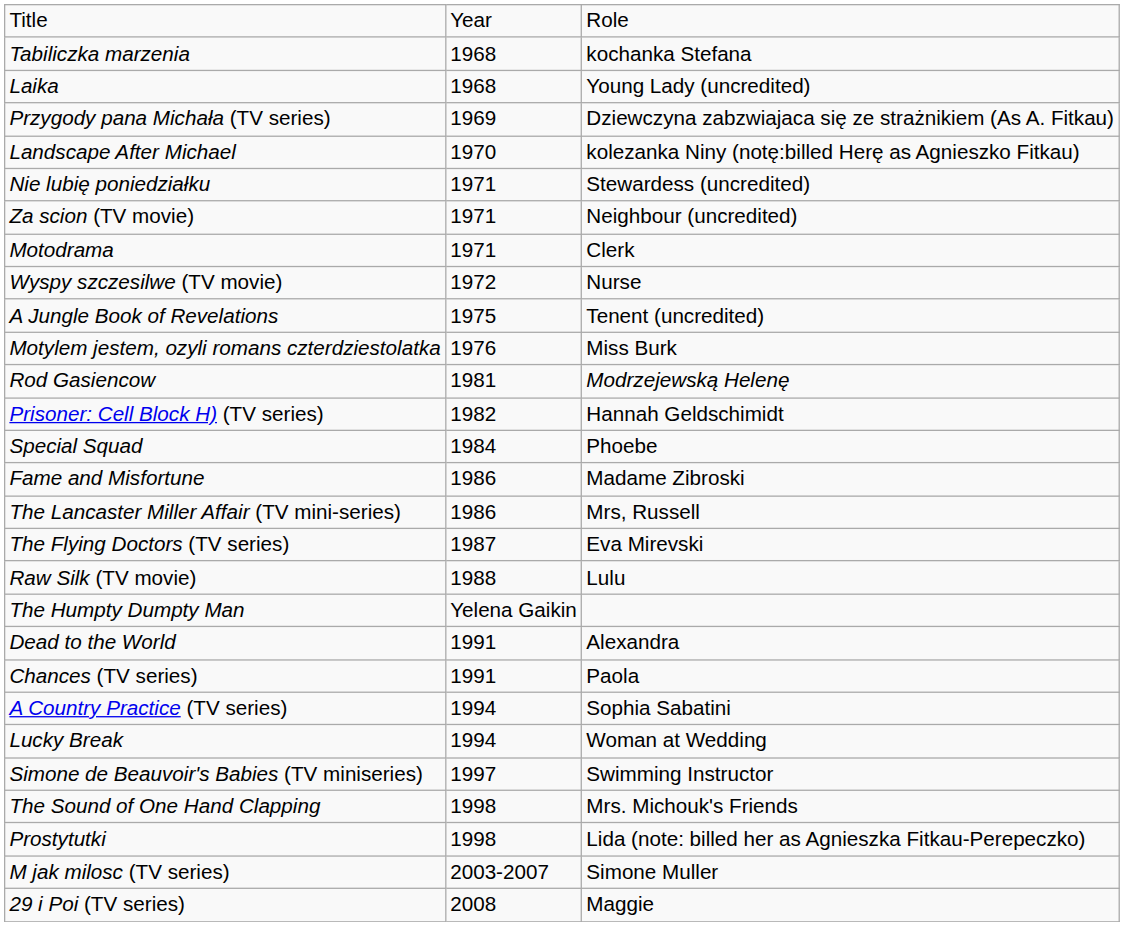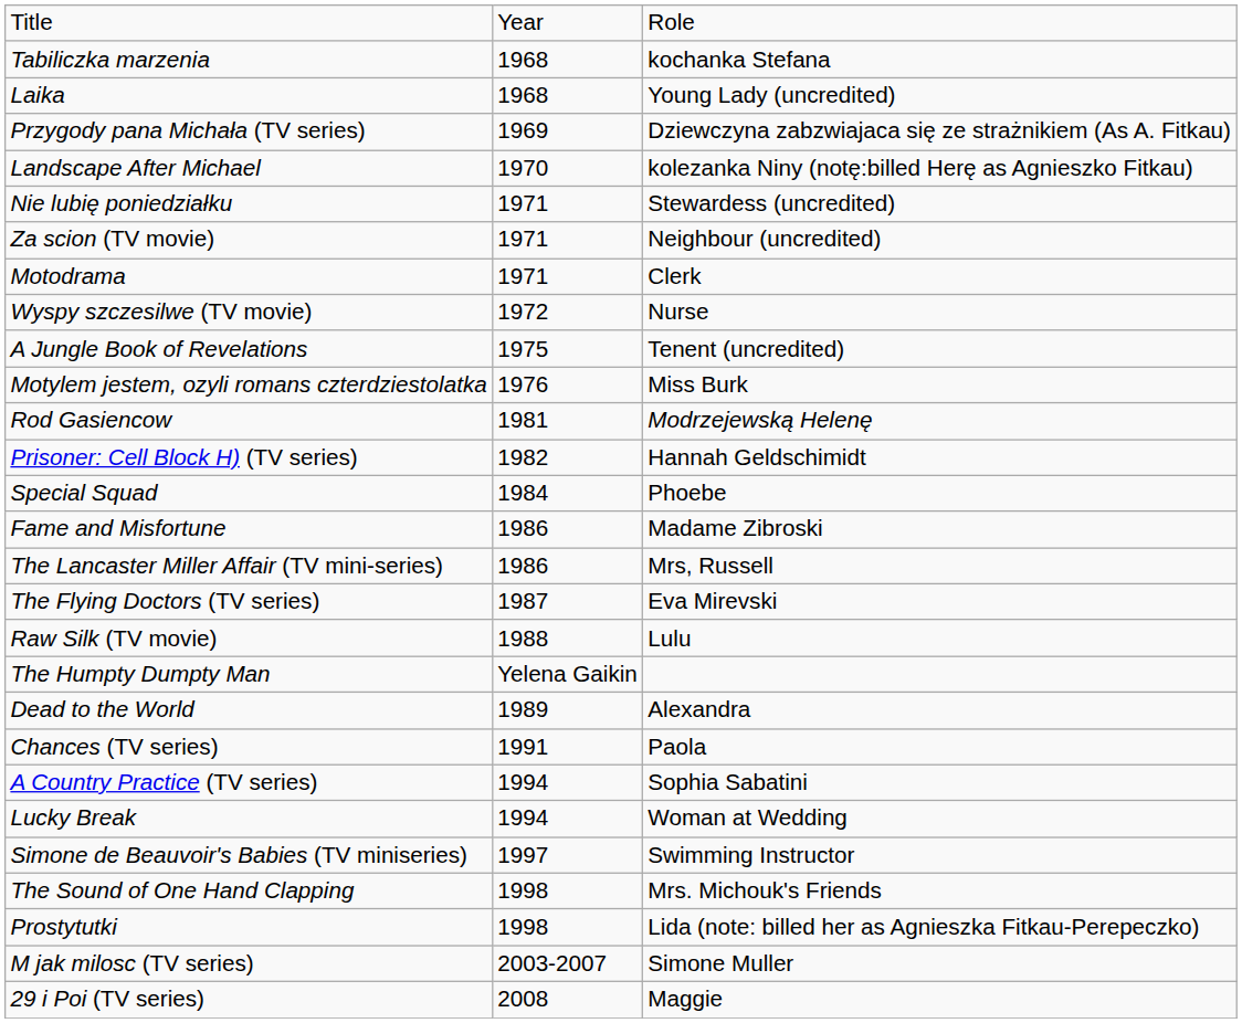 <table class="wikitable">
 <tr>
 <td>Title</td>
 <td>Year</td>
 <td>Role</td>
 </tr>
 <tr>
 <td><em>Tabiliczka marzenia</em></td>
 <td>1968</td>
 <td>kochanka Stefana</td>
 </tr>
 <tr>
 <td><em>Laika</em></td>
 <td>1968</td>
 <td>Young Lady (uncredited)</td>
 </tr>
 <tr>
 <td><em>Przygody pana Michała</em> (TV series)</td>
 <td>1969</td>
 <td>Dziewczyna zabzwiajaca się ze strażnikiem (As A. Fitkau)</td>
 </tr>
 <tr>
 <td><em>Landscape After Michael</em></td>
 <td>1970</td>
 <td>kolezanka Niny (notę:billed Herę as Agnieszko Fitkau)</td>
 </tr>
 <tr>
 <td><em>Nie lubię poniedziałku</em></td>
 <td>1971</td>
 <td>Stewardess (uncredited)</td>
 </tr>
 <tr>
 <td><em>Za scion</em> (TV movie)</td>
 <td>1971</td>
 <td>Neighbour (uncredited)</td>
 </tr>
 <tr>
 <td><em>Motodrama</em></td>
 <td>1971</td>
 <td>Clerk</td>
 </tr>
 <tr>
 <td><em>Wyspy szczesilwe</em> (TV movie)</td>
 <td>1972</td>
 <td>Nurse</td>
 </tr>
 <tr>
 <td><em>A Jungle Book of Revelations</em></td>
 <td>1975</td>
 <td>Tenent (uncredited)</td>
 </tr>
 <tr>
 <td><em>Motylem jestem, ozyli romans czterdziestolatka</em></td>
 <td>1976</td>
 <td>Miss Burk</td>
 </tr>
 <tr>
 <td><em>Rod Gasiencow</em></td>
 <td>1981</td>
 <td><em>Modrzejewską Helenę</em></td>
 </tr>
 <tr>
 <td><em><a href='#'>Prisoner: Cell Block H)</a></em> (TV series)</td>
 <td>1982</td>
 <td>Hannah Geldschimidt</td>
 </tr>
 <tr>
 <td><em>Special Squad</em></td>
 <td>1984</td>
 <td>Phoebe</td>
 </tr>
 <tr>
 <td><em>Fame and Misfortune</em></td>
 <td>1986</td>
 <td>Madame Zibroski</td>
 </tr>
 <tr>
 <td><em>The Lancaster Miller Affair</em> (TV mini-series)</td>
 <td>1986</td>
 <td>Mrs,  Russell</td>
 </tr>
 <tr>
 <td><em>The Flying Doctors</em> (TV series)</td>
 <td>1987</td>
 <td>Eva Mirevski</td>
 </tr>
 <tr>
 <td><em>Raw Silk</em> (TV movie)</td>
 <td>1988</td>
 <td>Lulu</td>
 </tr>
 <tr>
 <td><em>The Humpty Dumpty Man</em></td>
 <td>Yelena Gaikin</td>
 </tr>
 <tr>
 <td><em>Dead to the World</em></td>
-<td>1991</td>
+<td>1989</td>
 <td>Alexandra</td>
 </tr>
 <tr>
 <td><em>Chances</em> (TV series)</td>
 <td>1991</td>
 <td>Paola</td>
 </tr>
 <tr>
 <td><em><a href='#'>A Country Practice</a></em> (TV series)</td>
 <td>1994</td>
 <td>Sophia Sabatini</td>
 </tr>
 <tr>
 <td><em>Lucky Break</em></td>
 <td>1994</td>
 <td>Woman at Wedding</td>
 </tr>
 <tr>
 <td><em>Simone de Beauvoir's Babies</em> (TV miniseries)</td>
 <td>1997</td>
 <td>Swimming Instructor</td>
 </tr>
 <tr>
 <td><em>The Sound of One Hand Clapping</em></td>
 <td>1998</td>
 <td>Mrs. Michouk's Friends</td>
 </tr>
 <tr>
 <td><em>Prostytutki</em></td>
 <td>1998</td>
 <td>Lida (note: billed her as Agnieszka Fitkau-Perepeczko)</td>
 </tr>
 <tr>
 <td><em>M jak milosc</em> (TV series)</td>
 <td>2003-2007</td>
 <td>Simone Muller</td>
 </tr>
 <tr>
 <td><em>29 i Poi</em> (TV series)</td>
 <td>2008</td>
 <td>Maggie</td>
 </tr>
 </table>
